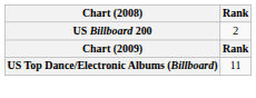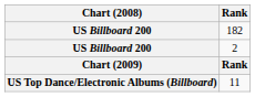 <table class="wikitable sortable plainrowheaders" style="text-align:center">
 <tr>
 <th scope="col">Chart (2008)</th>
 <th scope="col">Rank</th>
+</tr>
+<tr>
+<th scope="row">US <em>Billboard</em> 200</th>
+<td>182</td>
 </tr>
 <tr>
 <th scope="row">US <em>Billboard</em> 200</th>
 <td>2</td>
 </tr>
 <tr>
 <th scope="col">Chart (2009)</th>
 <th scope="col">Rank</th>
 </tr>
 <tr>
 <th scope="row">US Top Dance/Electronic Albums (<em>Billboard</em>)</th>
 <td>11</td>
 </tr>
 </table>
